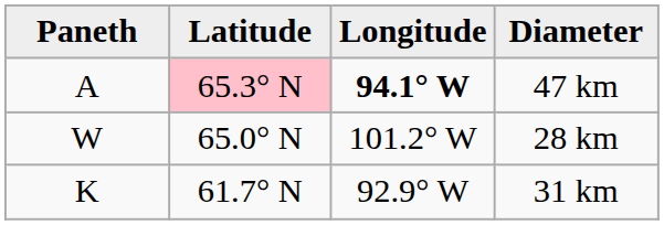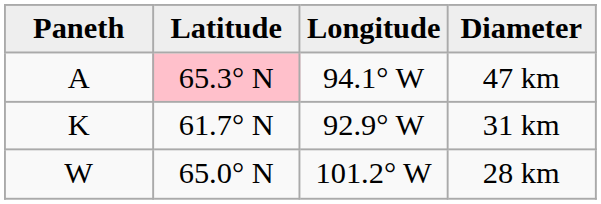 <table class="wikitable">
 <tr>
 <th width="25%" style="background:#eeeeee;">Paneth</th>
 <th width="25%" style="background:#eeeeee;">Latitude</th>
 <th width="25%" style="background:#eeeeee;">Longitude</th>
 <th width="25%" style="background:#eeeeee;">Diameter</th>
 </tr>
 <tr>
 <td align="center">A</td>
 <td align="center" style="background: pink;">65.3° N</td>
-<td align="center"><strong>94.1° W</strong></td>
+<td align="center">94.1° W</td>
 <td align="center">47 km</td>
+</tr>
+<tr>
+<td align="center">K</td>
+<td align="center">61.7° N</td>
+<td align="center">92.9° W</td>
+<td align="center">31 km</td>
 </tr>
 <tr>
 <td align="center">W</td>
 <td align="center">65.0° N</td>
 <td align="center">101.2° W</td>
 <td align="center">28 km</td>
 </tr>
-<tr>
-<td align="center">K</td>
-<td align="center">61.7° N</td>
-<td align="center">92.9° W</td>
-<td align="center">31 km</td>
-</tr>
 </table>
